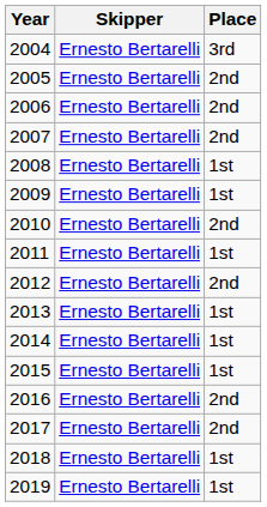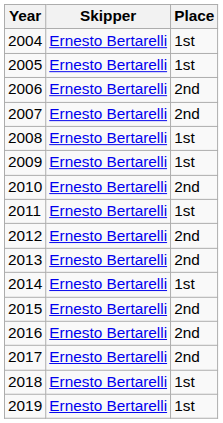 <table class="wikitable">
 <tr>
 <th>Year</th>
 <th>Skipper</th>
 <th>Place</th>
 </tr>
 <tr>
 <td>2004</td>
 <td><a href='#'>Ernesto Bertarelli</a></td>
-<td>3rd</td>
+<td>1st</td>
 </tr>
 <tr>
 <td>2005</td>
 <td><a href='#'>Ernesto Bertarelli</a></td>
-<td>2nd</td>
+<td>1st</td>
 </tr>
 <tr>
 <td>2006</td>
 <td><a href='#'>Ernesto Bertarelli</a></td>
 <td>2nd</td>
 </tr>
 <tr>
 <td>2007</td>
 <td><a href='#'>Ernesto Bertarelli</a></td>
 <td>2nd</td>
 </tr>
 <tr>
 <td>2008</td>
 <td><a href='#'>Ernesto Bertarelli</a></td>
 <td>1st</td>
 </tr>
 <tr>
 <td>2009</td>
 <td><a href='#'>Ernesto Bertarelli</a></td>
 <td>1st</td>
 </tr>
 <tr>
 <td>2010</td>
 <td><a href='#'>Ernesto Bertarelli</a></td>
 <td>2nd</td>
 </tr>
 <tr>
 <td>2011</td>
 <td><a href='#'>Ernesto Bertarelli</a></td>
 <td>1st</td>
 </tr>
 <tr>
 <td>2012</td>
 <td><a href='#'>Ernesto Bertarelli</a></td>
 <td>2nd</td>
 </tr>
 <tr>
 <td>2013</td>
 <td><a href='#'>Ernesto Bertarelli</a></td>
-<td>1st</td>
+<td>2nd</td>
 </tr>
 <tr>
 <td>2014</td>
 <td><a href='#'>Ernesto Bertarelli</a></td>
 <td>1st</td>
 </tr>
 <tr>
 <td>2015</td>
 <td><a href='#'>Ernesto Bertarelli</a></td>
-<td>1st</td>
+<td>2nd</td>
 </tr>
 <tr>
 <td>2016</td>
 <td><a href='#'>Ernesto Bertarelli</a></td>
 <td>2nd</td>
 </tr>
 <tr>
 <td>2017</td>
 <td><a href='#'>Ernesto Bertarelli</a></td>
 <td>2nd</td>
 </tr>
 <tr>
 <td>2018</td>
 <td><a href='#'>Ernesto Bertarelli</a></td>
 <td>1st</td>
 </tr>
 <tr>
 <td>2019</td>
 <td><a href='#'>Ernesto Bertarelli</a></td>
 <td>1st</td>
 </tr>
 </table>
